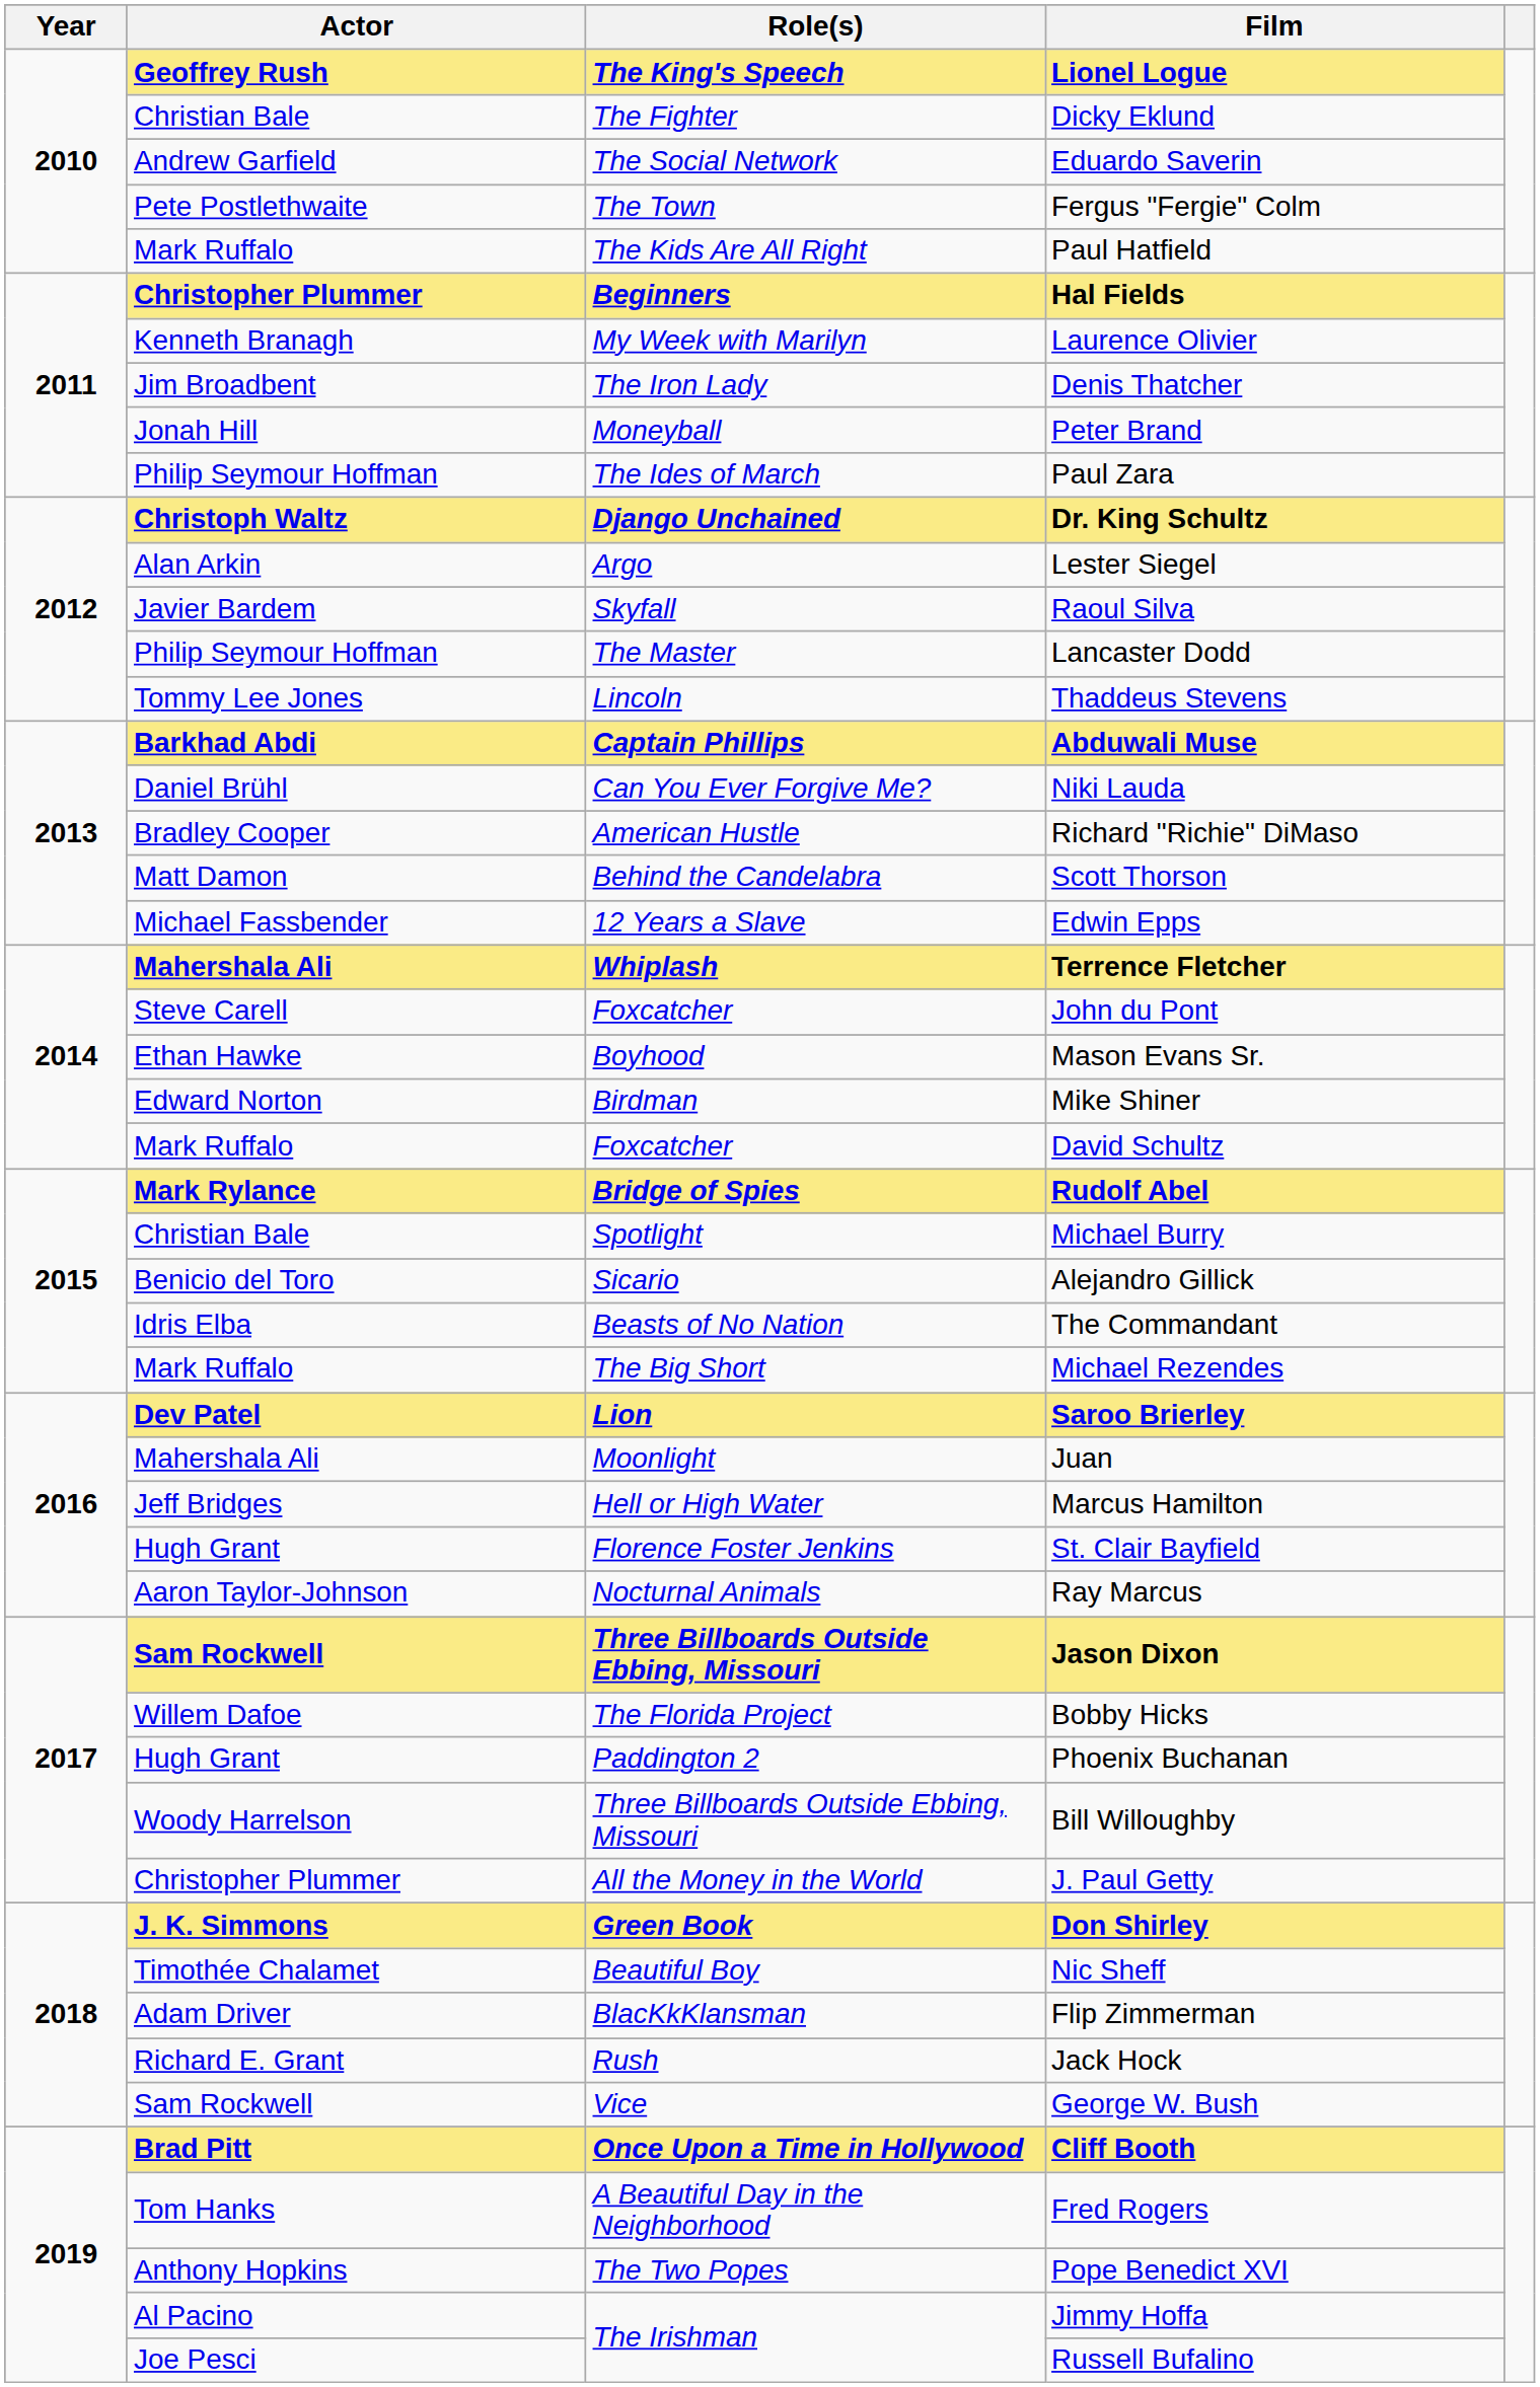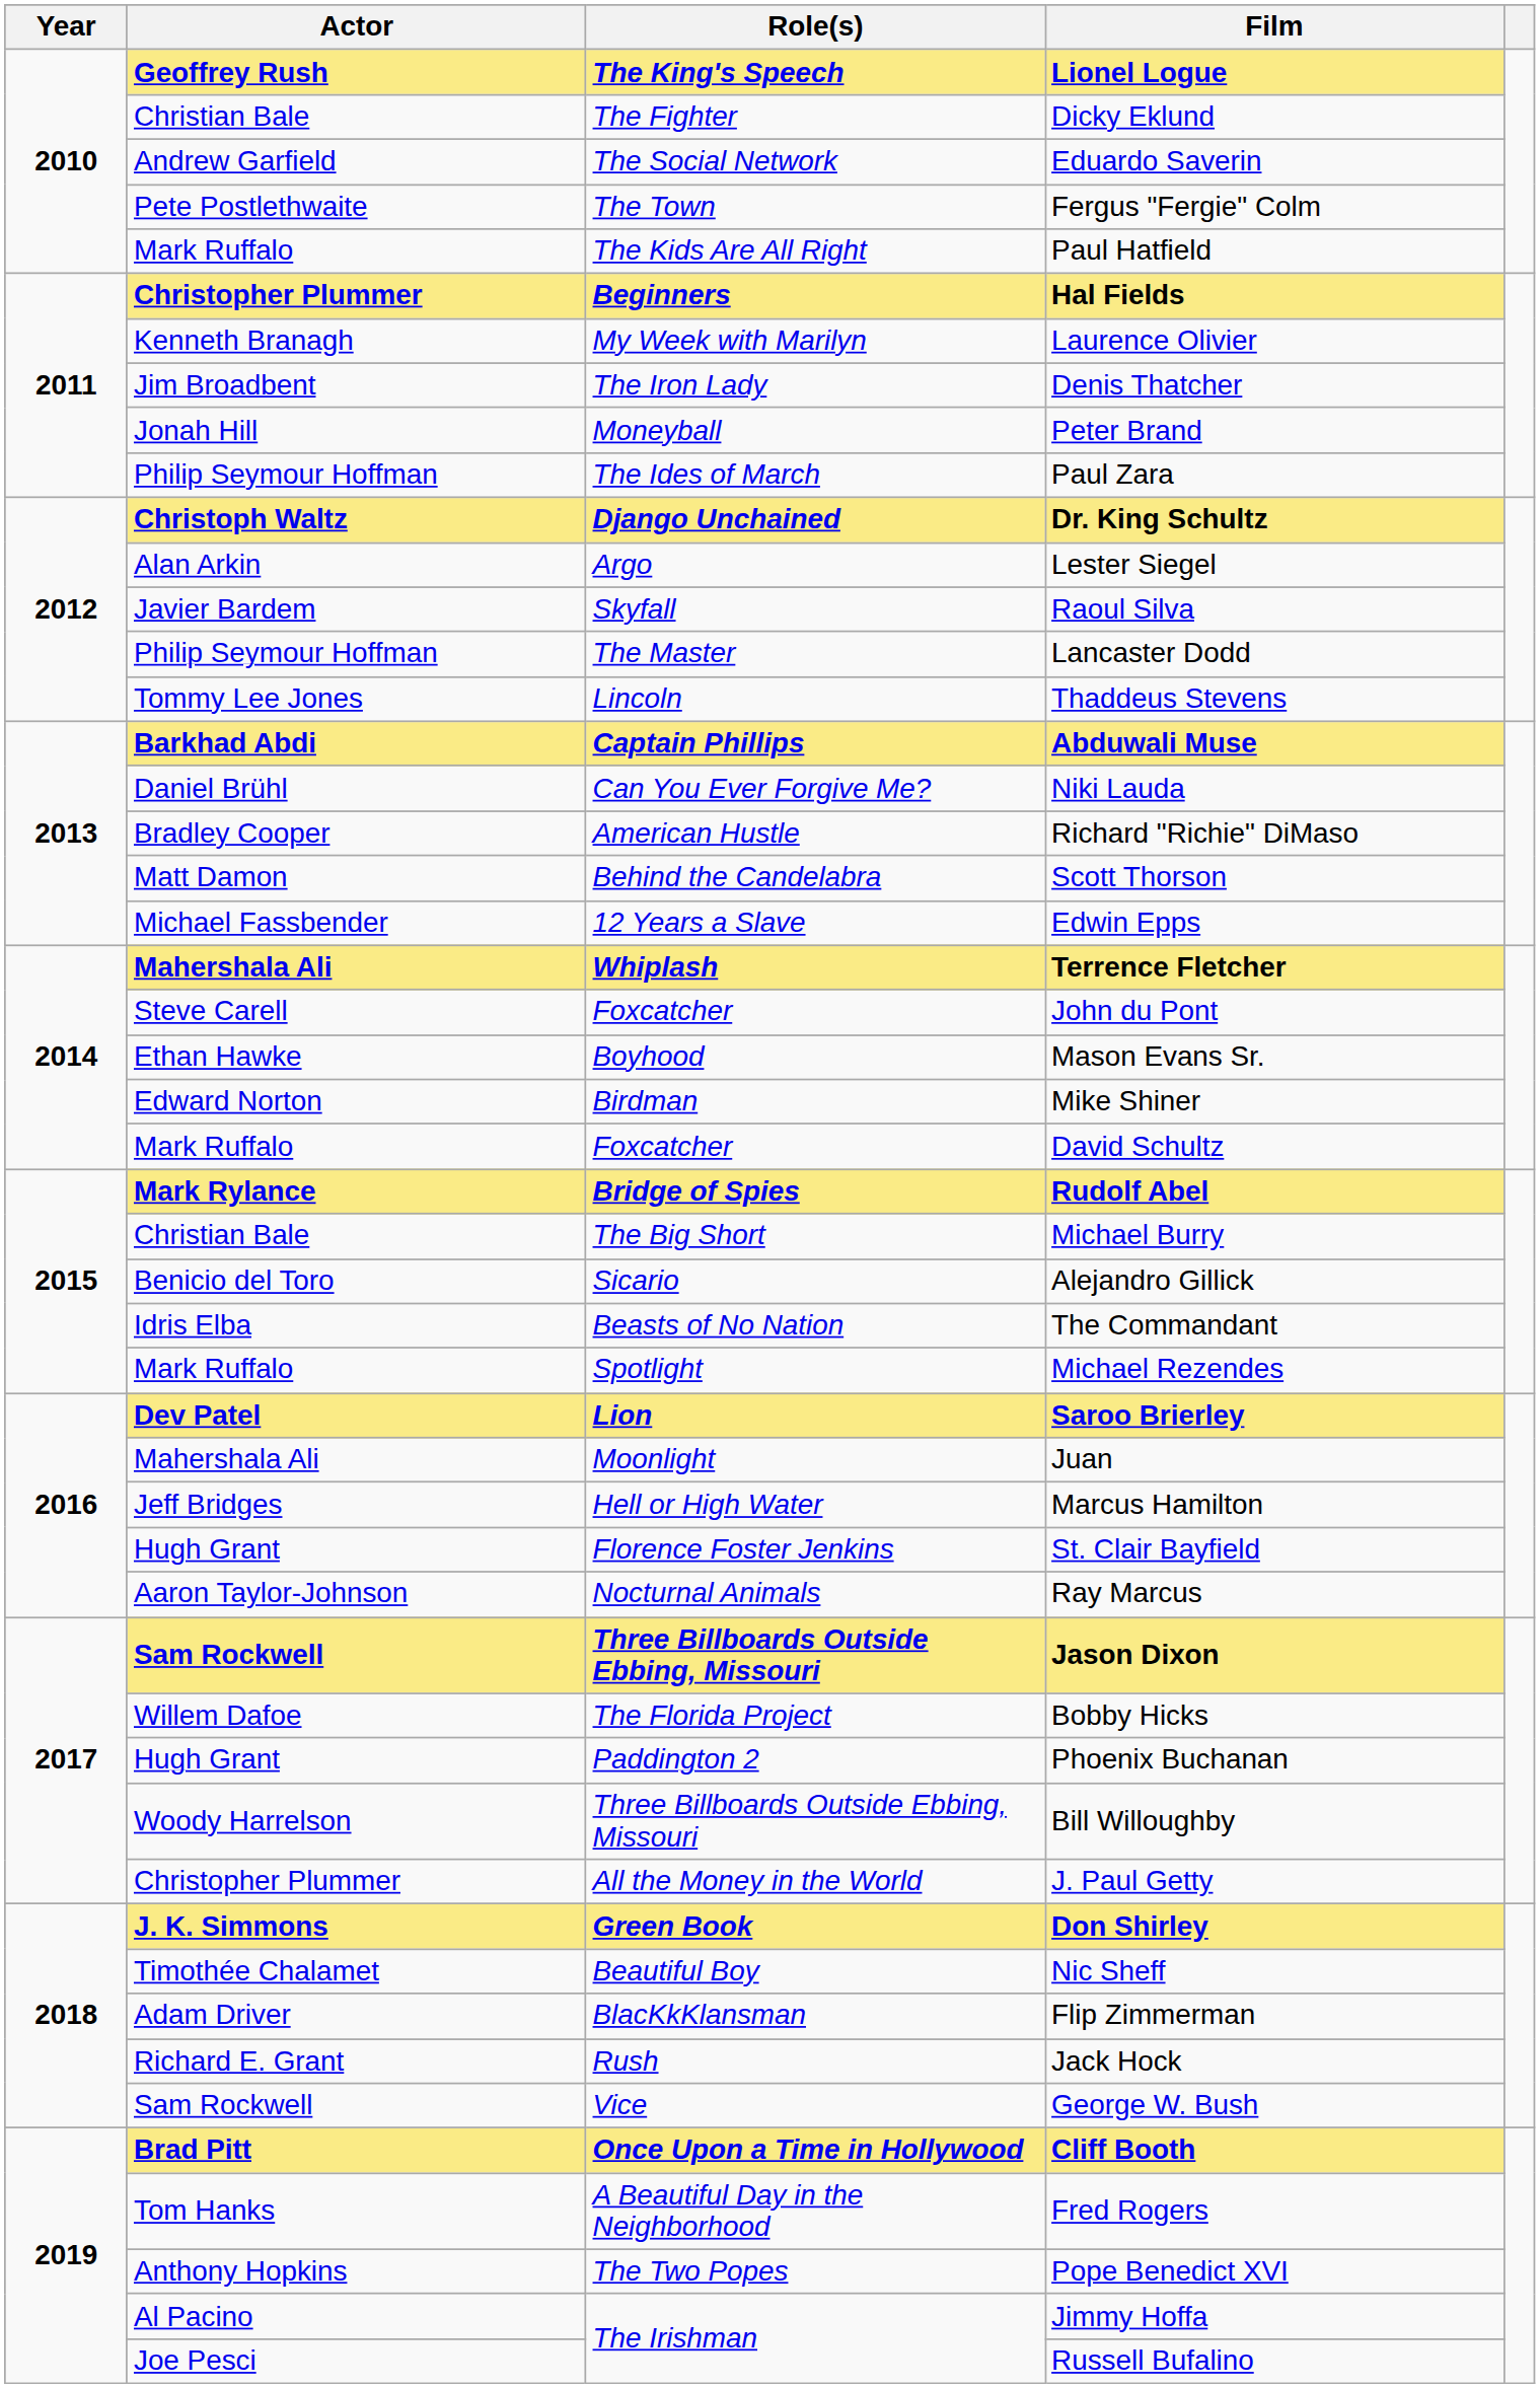 <table class="wikitable sortable">
 <tr>
 <th scope="col" style="width:8%;">Year</th>
 <th scope="col" style="width:30%;">Actor</th>
 <th scope="col" style="width:30%;">Role(s)</th>
 <th scope="col" style="width:30%;">Film</th>
 <th scope="col" style="width:2%;" class="unsortable"></th>
 </tr>
 <tr>
 <td rowspan="5", align=center><strong>2010</strong><br></td>
 <td style="background:#FAEB86"><strong><a href='#'>Geoffrey Rush</a></strong></td>
 <td style="background:#FAEB86"><strong><em><a href='#'>The King's Speech</a></em></strong></td>
 <td style="background:#FAEB86"><strong><a href='#'>Lionel Logue</a></strong></td>
 <td rowspan=5></td>
 </tr>
 <tr>
 <td><a href='#'>Christian Bale</a></td>
 <td><em><a href='#'>The Fighter</a></em></td>
 <td><a href='#'>Dicky Eklund</a></td>
 </tr>
 <tr>
 <td><a href='#'>Andrew Garfield</a></td>
 <td><em><a href='#'>The Social Network</a></em></td>
 <td><a href='#'>Eduardo Saverin</a></td>
 </tr>
 <tr>
 <td><a href='#'>Pete Postlethwaite</a> </td>
 <td><em><a href='#'>The Town</a></em></td>
 <td>Fergus "Fergie" Colm</td>
 </tr>
 <tr>
 <td><a href='#'>Mark Ruffalo</a></td>
 <td><em><a href='#'>The Kids Are All Right</a></em></td>
 <td>Paul Hatfield</td>
 </tr>
 <tr>
 <td rowspan="5", align=center><strong>2011</strong><br></td>
 <td style="background:#FAEB86"><strong><a href='#'>Christopher Plummer</a></strong></td>
 <td style="background:#FAEB86"><strong><em><a href='#'>Beginners</a></em></strong></td>
 <td style="background:#FAEB86"><strong>Hal Fields</strong></td>
 <td rowspan=5></td>
 </tr>
 <tr>
 <td><a href='#'>Kenneth Branagh</a></td>
 <td><em><a href='#'>My Week with Marilyn</a></em></td>
 <td><a href='#'>Laurence Olivier</a></td>
 </tr>
 <tr>
 <td><a href='#'>Jim Broadbent</a></td>
 <td><em><a href='#'>The Iron Lady</a></em></td>
 <td><a href='#'>Denis Thatcher</a></td>
 </tr>
 <tr>
 <td><a href='#'>Jonah Hill</a></td>
 <td><em><a href='#'>Moneyball</a></em></td>
 <td><a href='#'>Peter Brand</a></td>
 </tr>
 <tr>
 <td><a href='#'>Philip Seymour Hoffman</a></td>
 <td><em><a href='#'>The Ides of March</a></em></td>
 <td>Paul Zara</td>
 </tr>
 <tr>
 <td rowspan="5", align=center><strong>2012</strong><br></td>
 <td style="background:#FAEB86"><strong><a href='#'>Christoph Waltz</a></strong></td>
 <td style="background:#FAEB86"><strong><em><a href='#'>Django Unchained</a></em></strong></td>
 <td style="background:#FAEB86"><strong>Dr. King Schultz</strong></td>
 <td rowspan=5></td>
 </tr>
 <tr>
 <td><a href='#'>Alan Arkin</a></td>
 <td><em><a href='#'>Argo</a></em></td>
 <td>Lester Siegel</td>
 </tr>
 <tr>
 <td><a href='#'>Javier Bardem</a></td>
 <td><em><a href='#'>Skyfall</a></em></td>
 <td><a href='#'>Raoul Silva</a></td>
 </tr>
 <tr>
 <td><a href='#'>Philip Seymour Hoffman</a></td>
 <td><em><a href='#'>The Master</a></em></td>
 <td>Lancaster Dodd</td>
 </tr>
 <tr>
 <td><a href='#'>Tommy Lee Jones</a></td>
 <td><em><a href='#'>Lincoln</a></em></td>
 <td><a href='#'>Thaddeus Stevens</a></td>
 </tr>
 <tr>
 <td rowspan="5", align=center><strong>2013</strong><br></td>
 <td style="background:#FAEB86"><strong><a href='#'>Barkhad Abdi</a></strong></td>
 <td style="background:#FAEB86"><strong><em><a href='#'>Captain Phillips</a></em></strong></td>
 <td style="background:#FAEB86"><strong><a href='#'>Abduwali Muse</a></strong></td>
 <td rowspan=5></td>
 </tr>
 <tr>
 <td><a href='#'>Daniel Brühl</a></td>
 <td><em><a href='#'>Can You Ever Forgive Me?</a></em></td>
 <td><a href='#'>Niki Lauda</a></td>
 </tr>
 <tr>
 <td><a href='#'>Bradley Cooper</a></td>
 <td><em><a href='#'>American Hustle</a></em></td>
 <td>Richard "Richie" DiMaso</td>
 </tr>
 <tr>
 <td><a href='#'>Matt Damon</a></td>
 <td><em><a href='#'>Behind the Candelabra</a></em></td>
 <td><a href='#'>Scott Thorson</a></td>
 </tr>
 <tr>
 <td><a href='#'>Michael Fassbender</a></td>
 <td><em><a href='#'>12 Years a Slave</a></em></td>
 <td><a href='#'>Edwin Epps</a></td>
 </tr>
 <tr>
 <td rowspan="5", align=center><strong>2014</strong><br></td>
 <td style="background:#FAEB86"><strong><a href='#'>Mahershala Ali</a></strong></td>
 <td style="background:#FAEB86"><strong><em><a href='#'>Whiplash</a></em></strong></td>
 <td style="background:#FAEB86"><strong>Terrence Fletcher</strong></td>
 <td rowspan=5></td>
 </tr>
 <tr>
 <td><a href='#'>Steve Carell</a></td>
 <td><em><a href='#'>Foxcatcher</a></em></td>
 <td><a href='#'>John du Pont</a></td>
 </tr>
 <tr>
 <td><a href='#'>Ethan Hawke</a></td>
 <td><em><a href='#'>Boyhood</a></em></td>
 <td>Mason Evans Sr.</td>
 </tr>
 <tr>
 <td><a href='#'>Edward Norton</a></td>
 <td><em><a href='#'>Birdman</a></em></td>
 <td>Mike Shiner</td>
 </tr>
 <tr>
 <td><a href='#'>Mark Ruffalo</a></td>
 <td><em><a href='#'>Foxcatcher</a></em></td>
 <td><a href='#'>David Schultz</a></td>
 </tr>
 <tr>
 <td rowspan="5", align=center><strong>2015</strong><br></td>
 <td style="background:#FAEB86"><strong><a href='#'>Mark Rylance</a></strong></td>
 <td style="background:#FAEB86"><strong><em><a href='#'>Bridge of Spies</a></em></strong></td>
 <td style="background:#FAEB86"><strong><a href='#'>Rudolf Abel</a></strong></td>
 <td rowspan=5></td>
 </tr>
 <tr>
 <td><a href='#'>Christian Bale</a></td>
-<td><em><a href='#'>Spotlight</a></em></td>
+<td><em><a href='#'>The Big Short</a></em></td>
 <td><a href='#'>Michael Burry</a></td>
 </tr>
 <tr>
 <td><a href='#'>Benicio del Toro</a></td>
 <td><em><a href='#'>Sicario</a></em></td>
 <td>Alejandro Gillick</td>
 </tr>
 <tr>
 <td><a href='#'>Idris Elba</a></td>
 <td><em><a href='#'>Beasts of No Nation</a></em></td>
 <td>The Commandant</td>
 </tr>
 <tr>
 <td><a href='#'>Mark Ruffalo</a></td>
-<td><em><a href='#'>The Big Short</a></em></td>
+<td><em><a href='#'>Spotlight</a></em></td>
 <td><a href='#'>Michael Rezendes</a></td>
 </tr>
 <tr>
 <td rowspan="5", align=center><strong>2016</strong><br></td>
 <td style="background:#FAEB86"><strong><a href='#'>Dev Patel</a></strong></td>
 <td style="background:#FAEB86"><strong><em><a href='#'>Lion</a></em></strong></td>
 <td style="background:#FAEB86"><strong><a href='#'>Saroo Brierley</a></strong></td>
 <td rowspan=5></td>
 </tr>
 <tr>
 <td><a href='#'>Mahershala Ali</a></td>
 <td><em><a href='#'>Moonlight</a></em></td>
 <td>Juan</td>
 </tr>
 <tr>
 <td><a href='#'>Jeff Bridges</a></td>
 <td><em><a href='#'>Hell or High Water</a></em></td>
 <td>Marcus Hamilton</td>
 </tr>
 <tr>
 <td><a href='#'>Hugh Grant</a></td>
 <td><em><a href='#'>Florence Foster Jenkins</a></em></td>
 <td><a href='#'>St. Clair Bayfield</a></td>
 </tr>
 <tr>
 <td><a href='#'>Aaron Taylor-Johnson</a></td>
 <td><em><a href='#'>Nocturnal Animals</a></em></td>
 <td>Ray Marcus</td>
 </tr>
 <tr>
 <td rowspan="5", align=center><strong>2017</strong><br></td>
 <td style="background:#FAEB86"><strong><a href='#'>Sam Rockwell</a></strong></td>
 <td style="background:#FAEB86"><strong><em><a href='#'>Three Billboards Outside Ebbing, Missouri</a></em></strong></td>
 <td style="background:#FAEB86"><strong>Jason Dixon</strong></td>
 <td rowspan=5></td>
 </tr>
 <tr>
 <td><a href='#'>Willem Dafoe</a></td>
 <td><em><a href='#'>The Florida Project</a></em></td>
 <td>Bobby Hicks</td>
 </tr>
 <tr>
 <td><a href='#'>Hugh Grant</a></td>
 <td><em><a href='#'>Paddington 2</a></em></td>
 <td>Phoenix Buchanan</td>
 </tr>
 <tr>
 <td><a href='#'>Woody Harrelson</a></td>
 <td><em><a href='#'>Three Billboards Outside Ebbing, Missouri</a></em></td>
 <td>Bill Willoughby</td>
 </tr>
 <tr>
 <td><a href='#'>Christopher Plummer</a></td>
 <td><em><a href='#'>All the Money in the World</a></em></td>
 <td><a href='#'>J. Paul Getty</a></td>
 </tr>
 <tr>
 <td rowspan="5", align=center><strong>2018</strong><br></td>
 <td style="background:#FAEB86"><strong><a href='#'>J. K. Simmons</a></strong></td>
 <td style="background:#FAEB86"><strong><em><a href='#'>Green Book</a></em></strong></td>
 <td style="background:#FAEB86"><strong><a href='#'>Don Shirley</a></strong></td>
 <td rowspan=5></td>
 </tr>
 <tr>
 <td><a href='#'>Timothée Chalamet</a></td>
 <td><em><a href='#'>Beautiful Boy</a></em></td>
 <td><a href='#'>Nic Sheff</a></td>
 </tr>
 <tr>
 <td><a href='#'>Adam Driver</a></td>
 <td><em><a href='#'>BlacKkKlansman</a></em></td>
 <td>Flip Zimmerman</td>
 </tr>
 <tr>
 <td><a href='#'>Richard E. Grant</a></td>
 <td><em><a href='#'>Rush</a></em></td>
 <td>Jack Hock</td>
 </tr>
 <tr>
 <td><a href='#'>Sam Rockwell</a></td>
 <td><a href='#'><em>Vice</em></a></td>
 <td><a href='#'>George W. Bush</a></td>
 </tr>
 <tr>
 <td rowspan="5", align=center><strong>2019</strong><br></td>
 <td style="background:#FAEB86"><strong><a href='#'>Brad Pitt</a></strong></td>
 <td style="background:#FAEB86"><strong><em><a href='#'>Once Upon a Time in Hollywood</a></em></strong></td>
 <td style="background:#FAEB86"><strong><a href='#'>Cliff Booth</a></strong></td>
 <td rowspan=5></td>
 </tr>
 <tr>
 <td><a href='#'>Tom Hanks</a></td>
 <td><em><a href='#'>A Beautiful Day in the Neighborhood</a></em></td>
 <td><a href='#'>Fred Rogers</a></td>
 </tr>
 <tr>
 <td><a href='#'>Anthony Hopkins</a></td>
 <td><em><a href='#'>The Two Popes</a></em></td>
 <td><a href='#'>Pope Benedict XVI</a></td>
 </tr>
 <tr>
 <td><a href='#'>Al Pacino</a></td>
 <td rowspan="2"><em><a href='#'>The Irishman</a></em></td>
 <td><a href='#'>Jimmy Hoffa</a></td>
 </tr>
 <tr>
 <td><a href='#'>Joe Pesci</a></td>
 <td><a href='#'>Russell Bufalino</a></td>
 </tr>
 </table>
